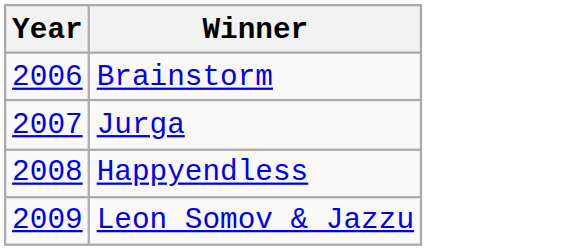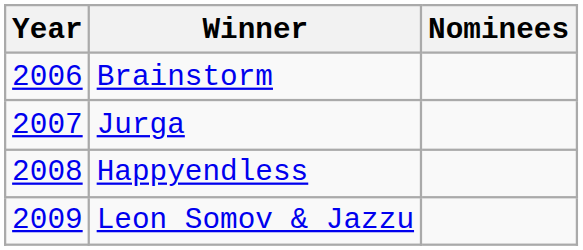 <table class="wikitable">
 <tr>
 <th>Year</th>
 <th>Winner</th>
+<th>Nominees</th>
 </tr>
 <tr>
 <td><a href='#'>2006</a></td>
 <td><a href='#'>Brainstorm</a></td>
+<td></td>
 </tr>
 <tr>
 <td><a href='#'>2007</a></td>
 <td><a href='#'>Jurga</a></td>
+<td></td>
 </tr>
 <tr>
 <td><a href='#'>2008</a></td>
 <td><a href='#'>Happyendless</a></td>
+<td></td>
 </tr>
 <tr>
 <td><a href='#'>2009</a></td>
 <td><a href='#'>Leon Somov & Jazzu</a></td>
+<td></td>
 </tr>
 </table>
